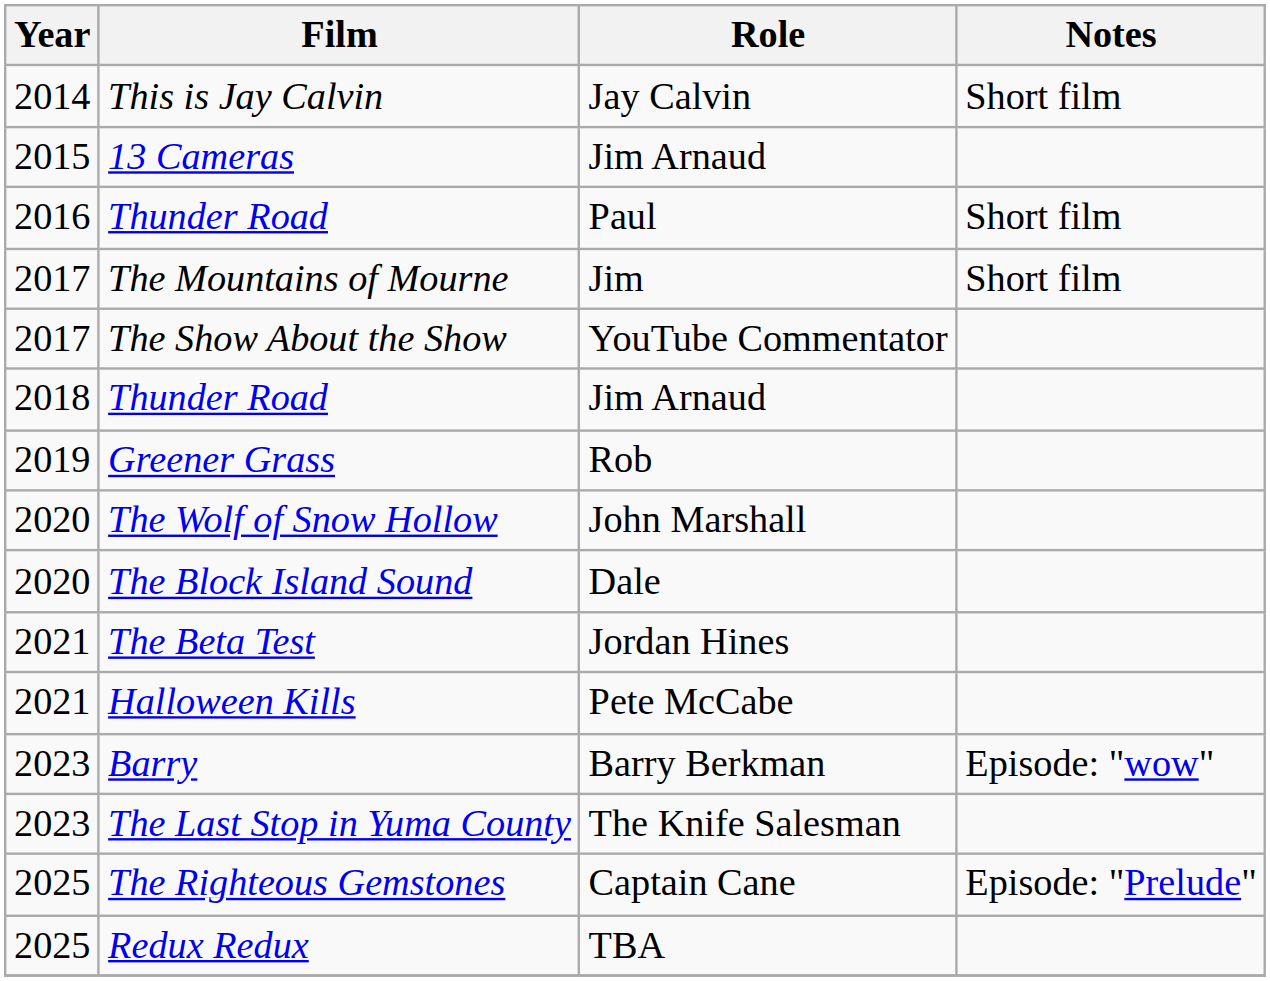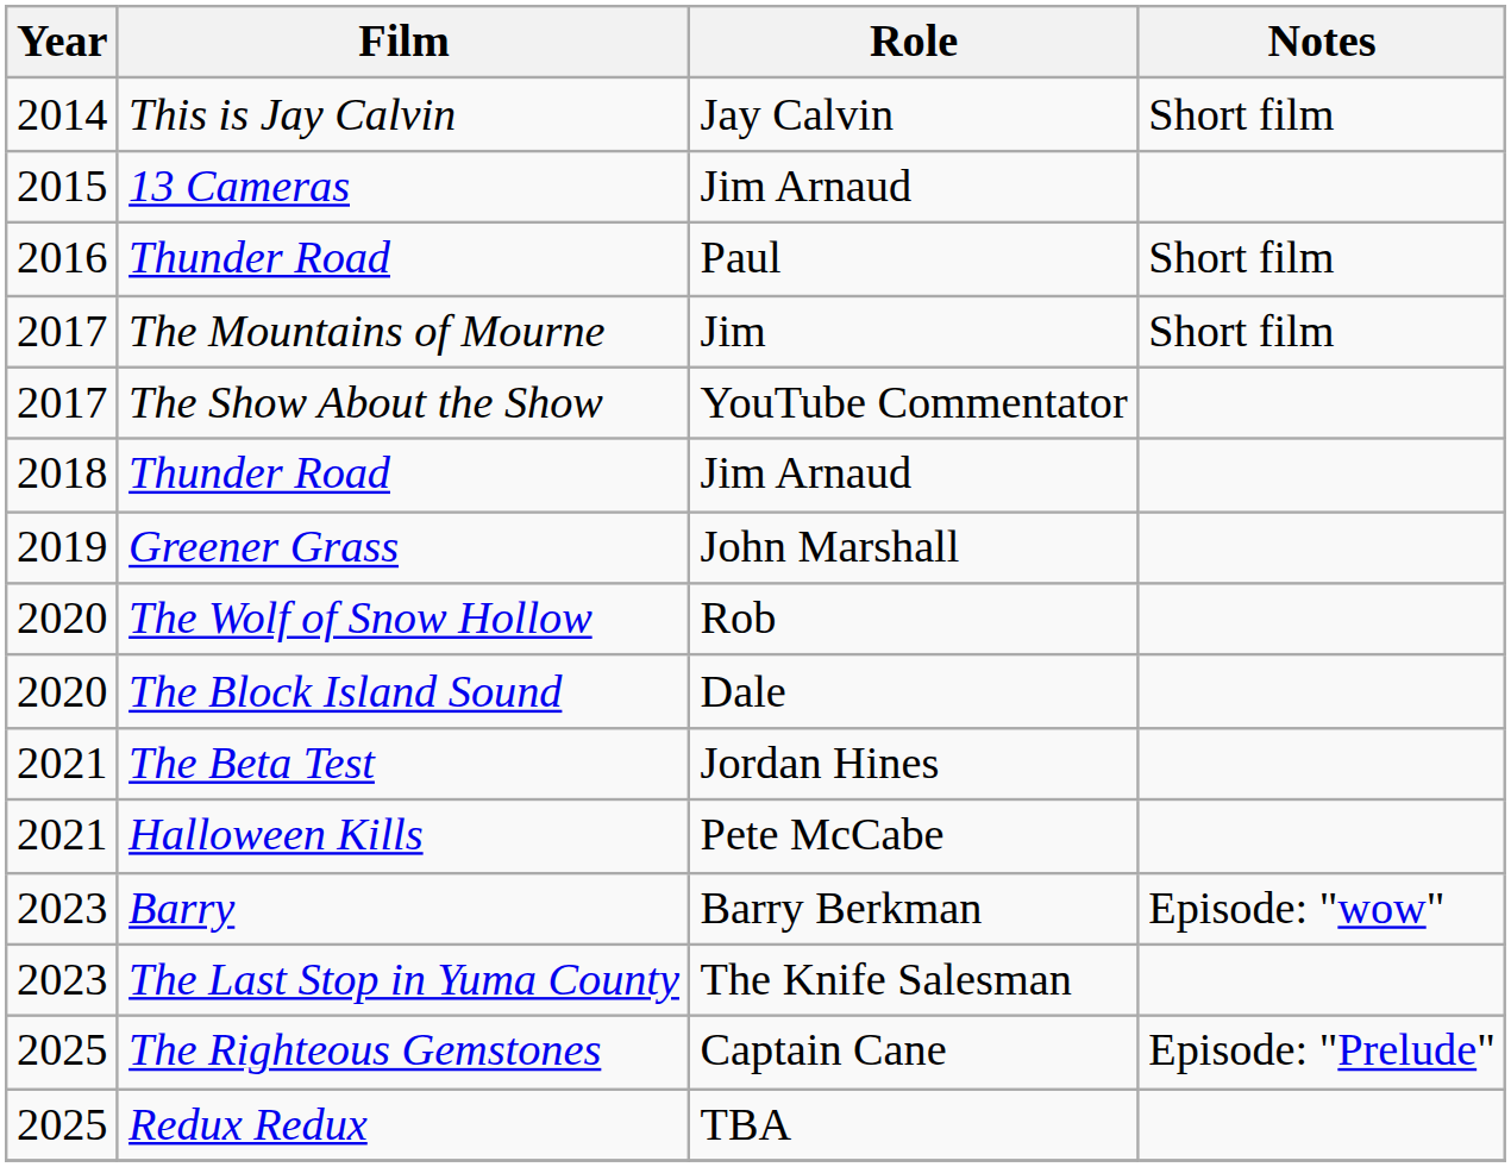 <table class="wikitable sortable">
 <tr>
 <th>Year</th>
 <th>Film</th>
 <th>Role</th>
 <th>Notes</th>
 </tr>
 <tr>
 <td>2014</td>
 <td><em>This is Jay Calvin</em></td>
 <td>Jay Calvin</td>
 <td>Short film</td>
 </tr>
 <tr>
 <td>2015</td>
 <td><em><a href='#'>13 Cameras</a></em></td>
 <td>Jim Arnaud</td>
 <td></td>
 </tr>
 <tr>
 <td>2016</td>
 <td><em><a href='#'>Thunder Road</a></em></td>
 <td>Paul</td>
 <td>Short film</td>
 </tr>
 <tr>
 <td>2017</td>
 <td><em>The Mountains of Mourne</em></td>
 <td>Jim</td>
 <td>Short film</td>
 </tr>
 <tr>
 <td>2017</td>
 <td><em>The Show About the Show</em></td>
 <td>YouTube Commentator</td>
 <td></td>
 </tr>
 <tr>
 <td>2018</td>
 <td><em><a href='#'>Thunder Road</a></em></td>
 <td>Jim Arnaud</td>
 <td></td>
 </tr>
 <tr>
 <td>2019</td>
 <td><em><a href='#'>Greener Grass</a></em></td>
-<td>Rob</td>
+<td>John Marshall</td>
 <td></td>
 </tr>
 <tr>
 <td>2020</td>
 <td><em><a href='#'>The Wolf of Snow Hollow</a></em></td>
-<td>John Marshall</td>
+<td>Rob</td>
 <td></td>
 </tr>
 <tr>
 <td>2020</td>
 <td><em><a href='#'>The Block Island Sound</a></em></td>
 <td>Dale</td>
 <td></td>
 </tr>
 <tr>
 <td>2021</td>
 <td><em><a href='#'>The Beta Test</a></em></td>
 <td>Jordan Hines</td>
 <td></td>
 </tr>
 <tr>
 <td>2021</td>
 <td><em><a href='#'>Halloween Kills</a></em></td>
 <td>Pete McCabe</td>
 <td></td>
 </tr>
 <tr>
 <td>2023</td>
 <td><em><a href='#'>Barry</a></em></td>
 <td>Barry Berkman</td>
 <td>Episode: "<a href='#'>wow</a>"</td>
 </tr>
 <tr>
 <td>2023</td>
 <td><em><a href='#'>The Last Stop in Yuma County</a></em></td>
 <td>The Knife Salesman</td>
 <td></td>
 </tr>
 <tr>
 <td>2025</td>
 <td><em><a href='#'>The Righteous Gemstones</a></em></td>
 <td>Captain Cane</td>
 <td>Episode: "<a href='#'>Prelude</a>"</td>
 </tr>
 <tr>
 <td>2025</td>
 <td><em><a href='#'>Redux Redux</a></em></td>
 <td>TBA</td>
 <td></td>
 </tr>
 <tr>
 </tr>
 </table>
